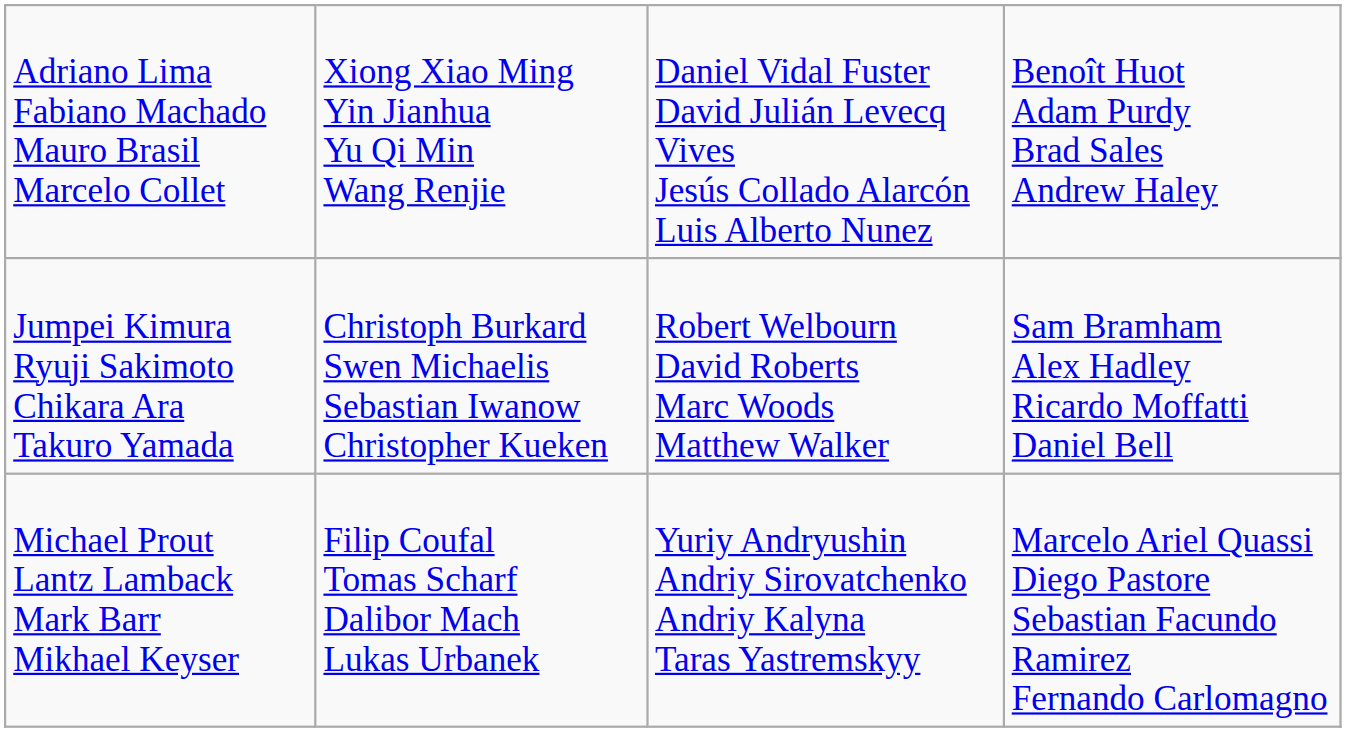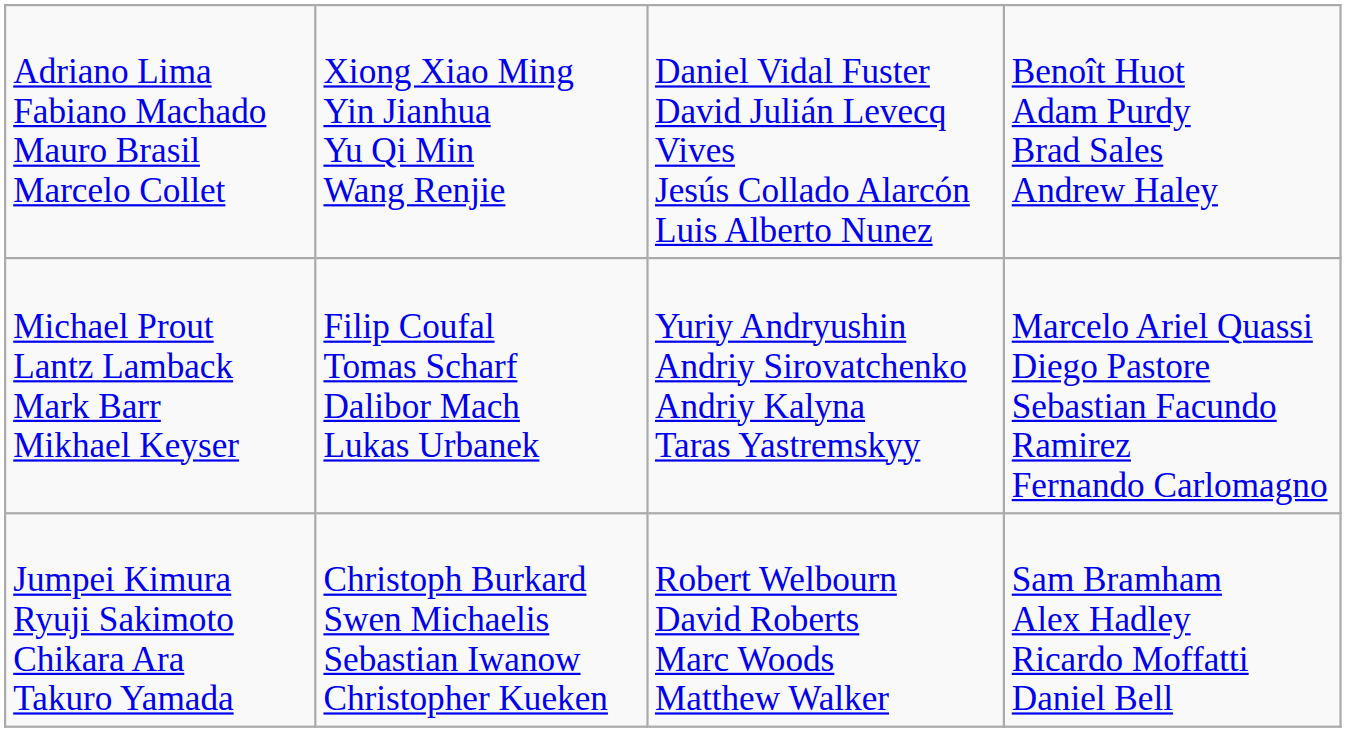 <table class="wikitable">
 <tr>
 <td style="vertical-align:top; width:18em"><br><a href='#'>Adriano Lima</a><br><a href='#'>Fabiano Machado</a><br><a href='#'>Mauro Brasil</a><br><a href='#'>Marcelo Collet</a></td>
 <td style="vertical-align:top; width:18em"><br><a href='#'>Xiong Xiao Ming</a><br><a href='#'>Yin Jianhua</a><br><a href='#'>Yu Qi Min</a><br><a href='#'>Wang Renjie</a></td>
 <td style="vertical-align:top; width:18em"><br><a href='#'>Daniel Vidal Fuster</a><br><a href='#'>David Julián Levecq Vives</a><br><a href='#'>Jesús Collado Alarcón</a><br><a href='#'>Luis Alberto Nunez</a></td>
 <td style="vertical-align:top; width:18em"><br><a href='#'>Benoît Huot</a><br><a href='#'>Adam Purdy</a><br><a href='#'>Brad Sales</a><br><a href='#'>Andrew Haley</a></td>
 </tr>
 <tr>
+<td style="vertical-align:top; width:18em"><br><a href='#'>Michael Prout</a><br><a href='#'>Lantz Lamback</a><br><a href='#'>Mark Barr</a><br><a href='#'>Mikhael Keyser</a></td>
+<td style="vertical-align:top; width:18em"><br><a href='#'>Filip Coufal</a><br><a href='#'>Tomas Scharf</a><br><a href='#'>Dalibor Mach</a><br><a href='#'>Lukas Urbanek</a></td>
+<td style="vertical-align:top; width:18em"><br><a href='#'>Yuriy Andryushin</a><br><a href='#'>Andriy Sirovatchenko</a><br><a href='#'>Andriy Kalyna</a><br><a href='#'>Taras Yastremskyy</a></td>
+<td style="vertical-align:top; width:18em"><br><a href='#'>Marcelo Ariel Quassi</a><br><a href='#'>Diego Pastore</a><br><a href='#'>Sebastian Facundo Ramirez</a><br><a href='#'>Fernando Carlomagno</a></td>
+</tr>
+<tr>
 <td style="vertical-align:top; width:18em"><br><a href='#'>Jumpei Kimura</a><br><a href='#'>Ryuji Sakimoto</a><br><a href='#'>Chikara Ara</a><br><a href='#'>Takuro Yamada</a></td>
 <td style="vertical-align:top; width:18em"><br><a href='#'>Christoph Burkard</a><br><a href='#'>Swen Michaelis</a><br><a href='#'>Sebastian Iwanow</a><br><a href='#'>Christopher Kueken</a></td>
 <td style="vertical-align:top; width:18em"><br><a href='#'>Robert Welbourn</a><br><a href='#'>David Roberts</a><br><a href='#'>Marc Woods</a><br><a href='#'>Matthew Walker</a></td>
 <td style="vertical-align:top; width:18em"><br><a href='#'>Sam Bramham</a><br><a href='#'>Alex Hadley</a><br><a href='#'>Ricardo Moffatti</a><br><a href='#'>Daniel Bell</a></td>
 </tr>
-<tr>
-<td style="vertical-align:top; width:18em"><br><a href='#'>Michael Prout</a><br><a href='#'>Lantz Lamback</a><br><a href='#'>Mark Barr</a><br><a href='#'>Mikhael Keyser</a></td>
-<td style="vertical-align:top; width:18em"><br><a href='#'>Filip Coufal</a><br><a href='#'>Tomas Scharf</a><br><a href='#'>Dalibor Mach</a><br><a href='#'>Lukas Urbanek</a></td>
-<td style="vertical-align:top; width:18em"><br><a href='#'>Yuriy Andryushin</a><br><a href='#'>Andriy Sirovatchenko</a><br><a href='#'>Andriy Kalyna</a><br><a href='#'>Taras Yastremskyy</a></td>
-<td style="vertical-align:top; width:18em"><br><a href='#'>Marcelo Ariel Quassi</a><br><a href='#'>Diego Pastore</a><br><a href='#'>Sebastian Facundo Ramirez</a><br><a href='#'>Fernando Carlomagno</a></td>
-</tr>
 </table>
